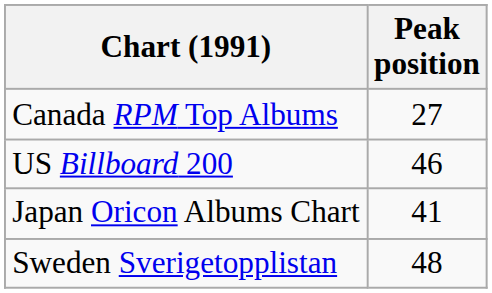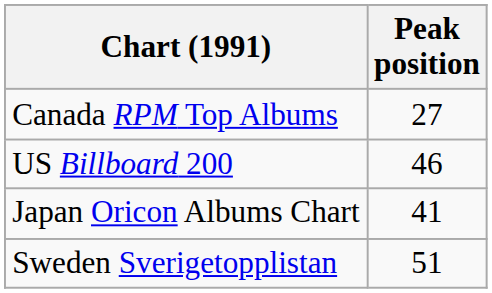 <table class="wikitable">
 <tr>
 <th>Chart (1991)</th>
 <th>Peak<br>position</th>
 </tr>
 <tr>
 <td>Canada <a href='#'><em>RPM</em> Top Albums</a></td>
 <td style="text-align:center;">27</td>
 </tr>
 <tr>
 <td>US <a href='#'><em>Billboard</em> 200</a></td>
 <td style="text-align:center;">46</td>
 </tr>
 <tr>
 <td>Japan <a href='#'>Oricon</a> Albums Chart</td>
 <td style="text-align:center;">41</td>
 </tr>
 <tr>
 <td>Sweden <a href='#'>Sverigetopplistan</a></td>
-<td style="text-align:center;">48</td>
+<td style="text-align:center;">51</td>
 </tr>
 </table>
